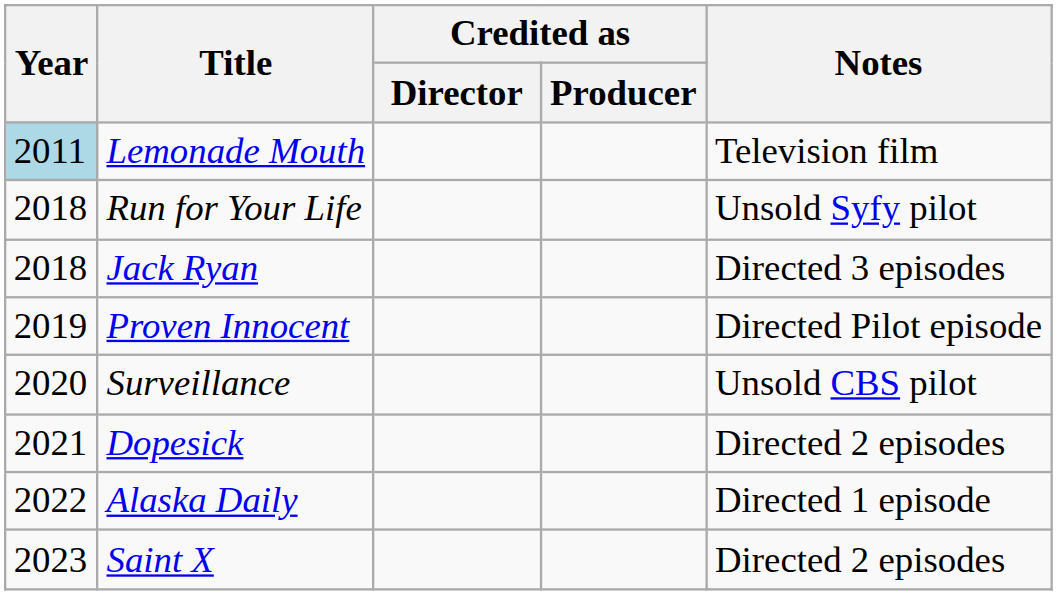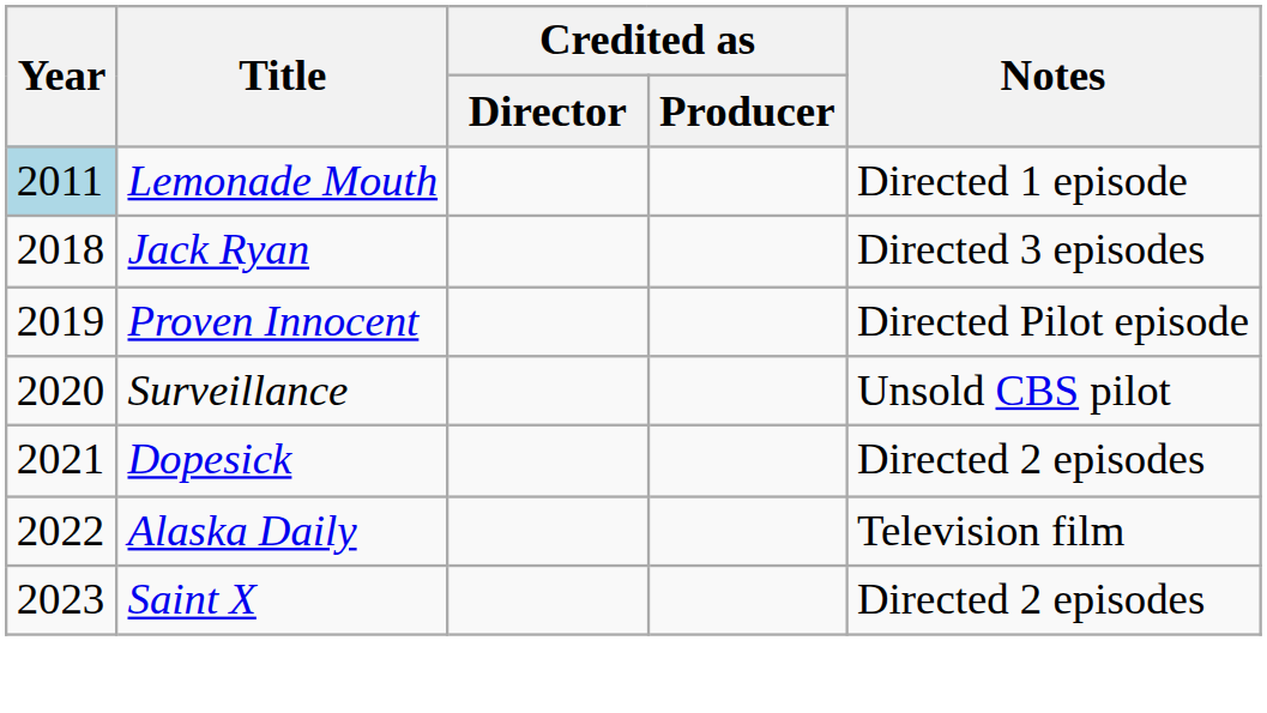 <table class="wikitable">
 <tr>
 <th rowspan="2" style="width:33px;">Year</th>
 <th rowspan="2">Title</th>
 <th colspan="2">Credited as</th>
 <th rowspan="2">Notes</th>
 </tr>
 <tr>
 <th width="65">Director</th>
 <th width="65">Producer</th>
 </tr>
 <tr>
 <td style="background: lightblue;">2011</td>
 <td><em><a href='#'>Lemonade Mouth</a></em></td>
 <td></td>
 <td></td>
-<td>Television film</td>
-</tr>
-<tr>
-<td>2018</td>
-<td><em>Run for Your Life</em></td>
-<td></td>
-<td></td>
-<td>Unsold <a href='#'>Syfy</a> pilot</td>
+<td>Directed 1 episode</td>
 </tr>
 <tr>
 <td>2018</td>
 <td><em><a href='#'>Jack Ryan</a></em></td>
 <td></td>
 <td></td>
 <td>Directed 3 episodes</td>
 </tr>
 <tr>
 <td>2019</td>
 <td><em><a href='#'>Proven Innocent</a></em></td>
 <td></td>
 <td></td>
 <td>Directed Pilot episode</td>
 </tr>
 <tr>
 <td>2020</td>
 <td><em>Surveillance</em></td>
 <td></td>
 <td></td>
 <td>Unsold <a href='#'>CBS</a> pilot</td>
 </tr>
 <tr>
 <td>2021</td>
 <td><em><a href='#'>Dopesick</a></em></td>
 <td></td>
 <td></td>
 <td>Directed 2 episodes</td>
 </tr>
 <tr>
 <td>2022</td>
 <td><em><a href='#'>Alaska Daily</a></em></td>
 <td></td>
 <td></td>
-<td>Directed 1 episode</td>
+<td>Television film</td>
 </tr>
 <tr>
 <td>2023</td>
 <td><em><a href='#'>Saint X</a></em></td>
 <td></td>
 <td></td>
 <td>Directed 2 episodes</td>
 </tr>
 </table>
